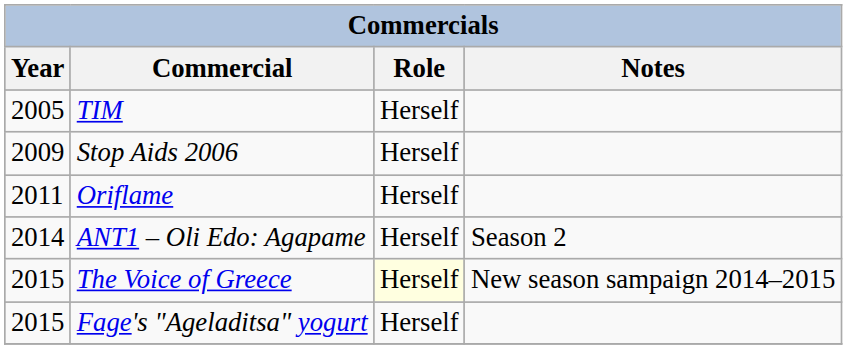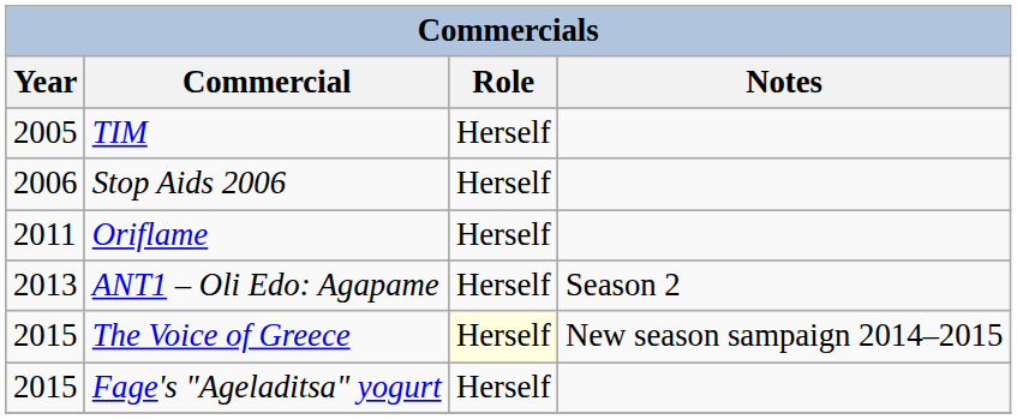 <table class="wikitable">
 <tr>
 <th colspan="5" style="background:#B0C4DE;">Commercials</th>
 </tr>
 <tr>
 <th>Year</th>
 <th>Commercial</th>
 <th>Role</th>
 <th>Notes</th>
 </tr>
 <tr>
 <td>2005</td>
 <td><em><a href='#'>TIM</a></em></td>
 <td>Herself</td>
 <td></td>
 </tr>
 <tr>
-<td>2009</td>
+<td>2006</td>
 <td><em>Stop Aids 2006</em></td>
 <td>Herself</td>
 <td></td>
 </tr>
 <tr>
 <td>2011</td>
 <td><em><a href='#'>Oriflame</a></em></td>
 <td>Herself</td>
 <td></td>
 </tr>
 <tr>
-<td>2014</td>
+<td>2013</td>
 <td><em><a href='#'>ANT1</a> – Oli Edo: Agapame</em></td>
 <td>Herself</td>
 <td>Season 2</td>
 </tr>
 <tr>
 <td>2015</td>
 <td><em><a href='#'>The Voice of Greece</a></em></td>
 <td style="background: lightyellow;">Herself</td>
 <td>New season sampaign 2014–2015</td>
 </tr>
 <tr>
 <td>2015</td>
 <td><em><a href='#'>Fage</a>'s "Ageladitsa" <a href='#'>yogurt</a></em></td>
 <td>Herself</td>
 <td></td>
 </tr>
 <tr>
 </tr>
 </table>
